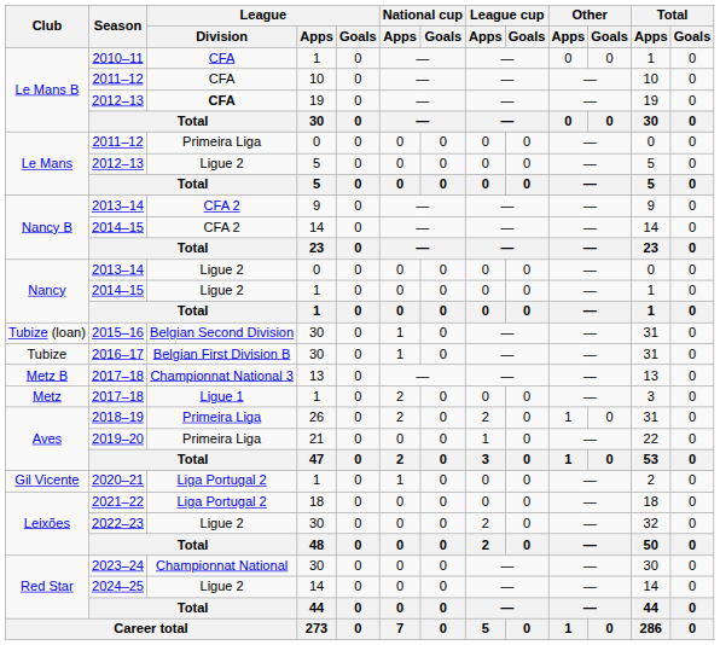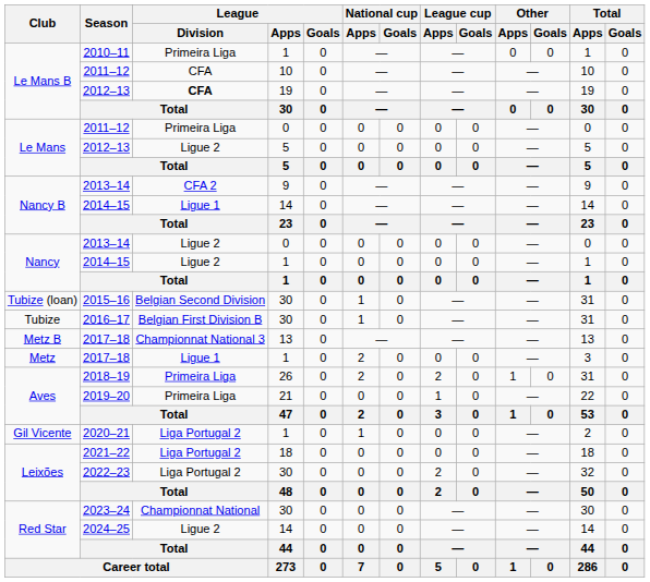 <table class="wikitable" style="text-align:center">
 <tr>
 <th rowspan="2">Club</th>
 <th rowspan="2">Season</th>
 <th colspan="3">League</th>
 <th colspan="2">National cup</th>
 <th colspan="2">League cup</th>
 <th colspan="2">Other</th>
 <th colspan="2">Total</th>
 </tr>
 <tr>
 <th>Division</th>
 <th>Apps</th>
 <th>Goals</th>
 <th>Apps</th>
 <th>Goals</th>
 <th>Apps</th>
 <th>Goals</th>
 <th>Apps</th>
 <th>Goals</th>
 <th>Apps</th>
 <th>Goals</th>
 </tr>
 <tr>
 <td rowspan="4"><a href='#'>Le Mans B</a></td>
 <td><a href='#'>2010–11</a></td>
-<td><a href='#'>CFA</a></td>
+<td>Primeira Liga</td>
 <td>1</td>
 <td>0</td>
 <td colspan="2">—</td>
 <td colspan="2">—</td>
 <td>0</td>
 <td>0</td>
 <td>1</td>
 <td>0</td>
 </tr>
 <tr>
 <td><a href='#'>2011–12</a></td>
 <td>CFA</td>
 <td>10</td>
 <td>0</td>
 <td colspan="2">—</td>
 <td colspan="2">—</td>
 <td colspan="2">—</td>
 <td>10</td>
 <td>0</td>
 </tr>
 <tr>
 <td><a href='#'>2012–13</a></td>
 <td><strong>CFA</strong></td>
 <td>19</td>
 <td>0</td>
 <td colspan="2">—</td>
 <td colspan="2">—</td>
 <td colspan="2">—</td>
 <td>19</td>
 <td>0</td>
 </tr>
 <tr>
 <th colspan="2">Total</th>
 <th>30</th>
 <th>0</th>
 <th colspan="2">—</th>
 <th colspan="2">—</th>
 <th>0</th>
 <th>0</th>
 <th>30</th>
 <th>0</th>
 </tr>
 <tr>
 <td rowspan="3"><a href='#'>Le Mans</a></td>
 <td><a href='#'>2011–12</a></td>
 <td>Primeira Liga</td>
 <td>0</td>
 <td>0</td>
 <td>0</td>
 <td>0</td>
 <td>0</td>
 <td>0</td>
 <td colspan="2">—</td>
 <td>0</td>
 <td>0</td>
 </tr>
 <tr>
 <td><a href='#'>2012–13</a></td>
 <td>Ligue 2</td>
 <td>5</td>
 <td>0</td>
 <td>0</td>
 <td>0</td>
 <td>0</td>
 <td>0</td>
 <td colspan="2">—</td>
 <td>5</td>
 <td>0</td>
 </tr>
 <tr>
 <th colspan="2">Total</th>
 <th>5</th>
 <th>0</th>
 <th>0</th>
 <th>0</th>
 <th>0</th>
 <th>0</th>
 <th colspan="2">—</th>
 <th>5</th>
 <th>0</th>
 </tr>
 <tr>
 <td rowspan="3"><a href='#'>Nancy B</a></td>
 <td><a href='#'>2013–14</a></td>
 <td><a href='#'>CFA 2</a></td>
 <td>9</td>
 <td>0</td>
 <td colspan="2">—</td>
 <td colspan="2">—</td>
 <td colspan="2">—</td>
 <td>9</td>
 <td>0</td>
 </tr>
 <tr>
 <td><a href='#'>2014–15</a></td>
-<td>CFA 2</td>
+<td><a href='#'>Ligue 1</a></td>
 <td>14</td>
 <td>0</td>
 <td colspan="2">—</td>
 <td colspan="2">—</td>
 <td colspan="2">—</td>
 <td>14</td>
 <td>0</td>
 </tr>
 <tr>
 <th colspan="2">Total</th>
 <th>23</th>
 <th>0</th>
 <th colspan="2">—</th>
 <th colspan="2">—</th>
 <th colspan="2">—</th>
 <th>23</th>
 <th>0</th>
 </tr>
 <tr>
 <td rowspan="3"><a href='#'>Nancy</a></td>
 <td><a href='#'>2013–14</a></td>
 <td>Ligue 2</td>
 <td>0</td>
 <td>0</td>
 <td>0</td>
 <td>0</td>
 <td>0</td>
 <td>0</td>
 <td colspan="2">—</td>
 <td>0</td>
 <td>0</td>
 </tr>
 <tr>
 <td><a href='#'>2014–15</a></td>
 <td>Ligue 2</td>
 <td>1</td>
 <td>0</td>
 <td>0</td>
 <td>0</td>
 <td>0</td>
 <td>0</td>
 <td colspan="2">—</td>
 <td>1</td>
 <td>0</td>
 </tr>
 <tr>
 <th colspan="2">Total</th>
 <th>1</th>
 <th>0</th>
 <th>0</th>
 <th>0</th>
 <th>0</th>
 <th>0</th>
 <th colspan="2">—</th>
 <th>1</th>
 <th>0</th>
 </tr>
 <tr>
 <td><a href='#'>Tubize</a> (loan)</td>
 <td><a href='#'>2015–16</a></td>
 <td><a href='#'>Belgian Second Division</a></td>
 <td>30</td>
 <td>0</td>
 <td>1</td>
 <td>0</td>
 <td colspan="2">—</td>
 <td colspan="2">—</td>
 <td>31</td>
 <td>0</td>
 </tr>
 <tr>
 <td>Tubize</td>
 <td><a href='#'>2016–17</a></td>
 <td><a href='#'>Belgian First Division B</a></td>
 <td>30</td>
 <td>0</td>
 <td>1</td>
 <td>0</td>
 <td colspan="2">—</td>
 <td colspan="2">—</td>
 <td>31</td>
 <td>0</td>
 </tr>
 <tr>
 <td><a href='#'>Metz B</a></td>
 <td><a href='#'>2017–18</a></td>
 <td><a href='#'>Championnat National 3</a></td>
 <td>13</td>
 <td>0</td>
 <td colspan="2">—</td>
 <td colspan="2">—</td>
 <td colspan="2">—</td>
 <td>13</td>
 <td>0</td>
 </tr>
 <tr>
 <td><a href='#'>Metz</a></td>
 <td><a href='#'>2017–18</a></td>
 <td><a href='#'>Ligue 1</a></td>
 <td>1</td>
 <td>0</td>
 <td>2</td>
 <td>0</td>
 <td>0</td>
 <td>0</td>
 <td colspan="2">—</td>
 <td>3</td>
 <td>0</td>
 </tr>
 <tr>
 <td rowspan="3"><a href='#'>Aves</a></td>
 <td><a href='#'>2018–19</a></td>
 <td><a href='#'>Primeira Liga</a></td>
 <td>26</td>
 <td>0</td>
 <td>2</td>
 <td>0</td>
 <td>2</td>
 <td>0</td>
 <td>1</td>
 <td>0</td>
 <td>31</td>
 <td>0</td>
 </tr>
 <tr>
 <td><a href='#'>2019–20</a></td>
 <td>Primeira Liga</td>
 <td>21</td>
 <td>0</td>
 <td>0</td>
 <td>0</td>
 <td>1</td>
 <td>0</td>
 <td colspan="2">—</td>
 <td>22</td>
 <td>0</td>
 </tr>
 <tr>
 <th colspan="2">Total</th>
 <th>47</th>
 <th>0</th>
 <th>2</th>
 <th>0</th>
 <th>3</th>
 <th>0</th>
 <th>1</th>
 <th>0</th>
 <th>53</th>
 <th>0</th>
 </tr>
 <tr>
 <td><a href='#'>Gil Vicente</a></td>
 <td><a href='#'>2020–21</a></td>
 <td><a href='#'>Liga Portugal 2</a></td>
 <td>1</td>
 <td>0</td>
 <td>1</td>
 <td>0</td>
 <td>0</td>
 <td>0</td>
 <td colspan="2">—</td>
 <td>2</td>
 <td>0</td>
 </tr>
 <tr>
 <td rowspan="3"><a href='#'>Leixões</a></td>
 <td><a href='#'>2021–22</a></td>
 <td><a href='#'>Liga Portugal 2</a></td>
 <td>18</td>
 <td>0</td>
 <td>0</td>
 <td>0</td>
 <td>0</td>
 <td>0</td>
 <td colspan="2">—</td>
 <td>18</td>
 <td>0</td>
 </tr>
 <tr>
 <td><a href='#'>2022–23</a></td>
-<td>Ligue 2</td>
+<td>Liga Portugal 2</td>
 <td>30</td>
 <td>0</td>
 <td>0</td>
 <td>0</td>
 <td>2</td>
 <td>0</td>
 <td colspan="2">—</td>
 <td>32</td>
 <td>0</td>
 </tr>
 <tr>
 <th colspan="2">Total</th>
 <th>48</th>
 <th>0</th>
 <th>0</th>
 <th>0</th>
 <th>2</th>
 <th>0</th>
 <th colspan="2">—</th>
 <th>50</th>
 <th>0</th>
 </tr>
 <tr>
 <td rowspan="3"><a href='#'>Red Star</a></td>
 <td><a href='#'>2023–24</a></td>
 <td><a href='#'>Championnat National</a></td>
 <td>30</td>
 <td>0</td>
 <td>0</td>
 <td>0</td>
 <td colspan="2">—</td>
 <td colspan="2">—</td>
 <td>30</td>
 <td>0</td>
 </tr>
 <tr>
 <td><a href='#'>2024–25</a></td>
 <td>Ligue 2</td>
 <td>14</td>
 <td>0</td>
 <td>0</td>
 <td>0</td>
 <td colspan="2">—</td>
 <td colspan="2">—</td>
 <td>14</td>
 <td>0</td>
 </tr>
 <tr>
 <th colspan="2">Total</th>
 <th>44</th>
 <th>0</th>
 <th>0</th>
 <th>0</th>
 <th colspan="2">—</th>
 <th colspan="2">—</th>
 <th>44</th>
 <th>0</th>
 </tr>
 <tr>
 <th colspan="3">Career total</th>
 <th>273</th>
 <th>0</th>
 <th>7</th>
 <th>0</th>
 <th>5</th>
 <th>0</th>
 <th>1</th>
 <th>0</th>
 <th>286</th>
 <th>0</th>
 </tr>
 </table>
